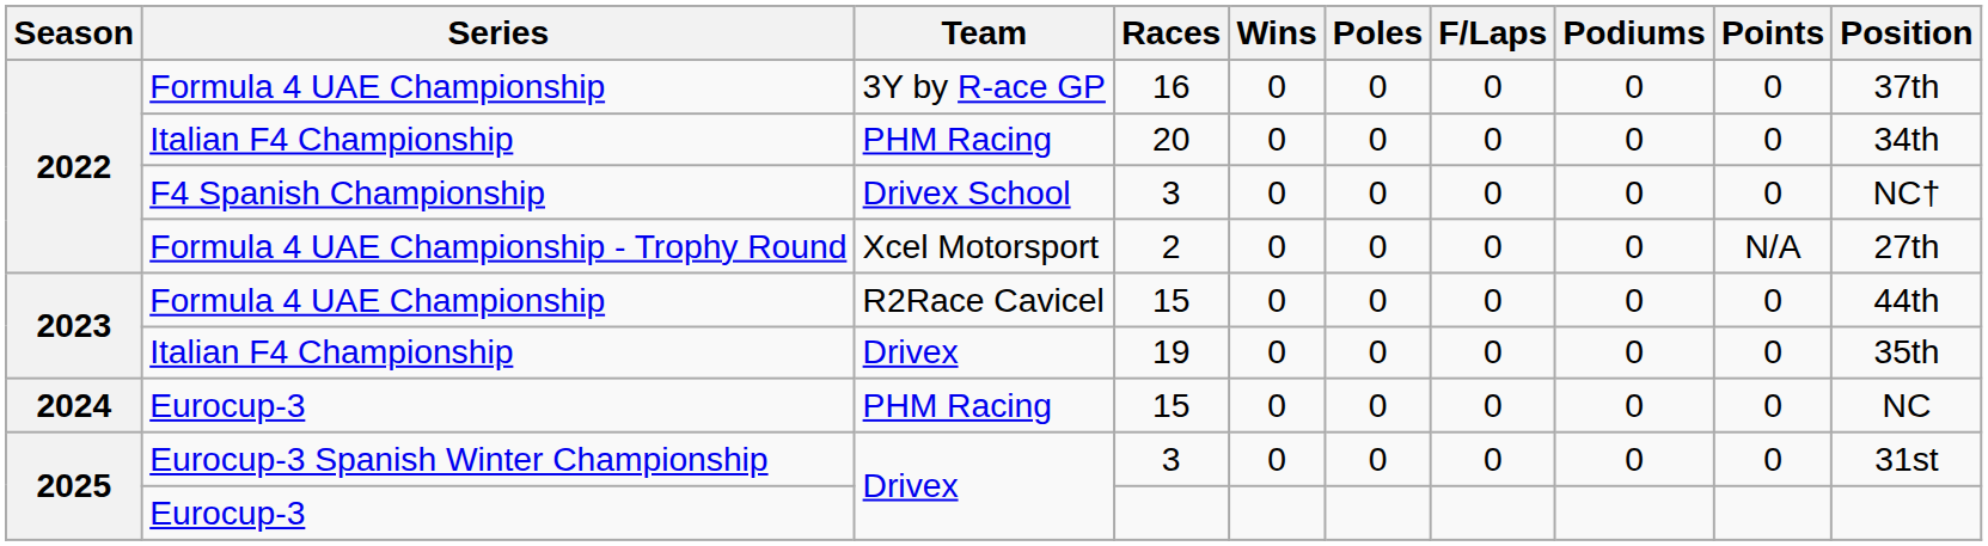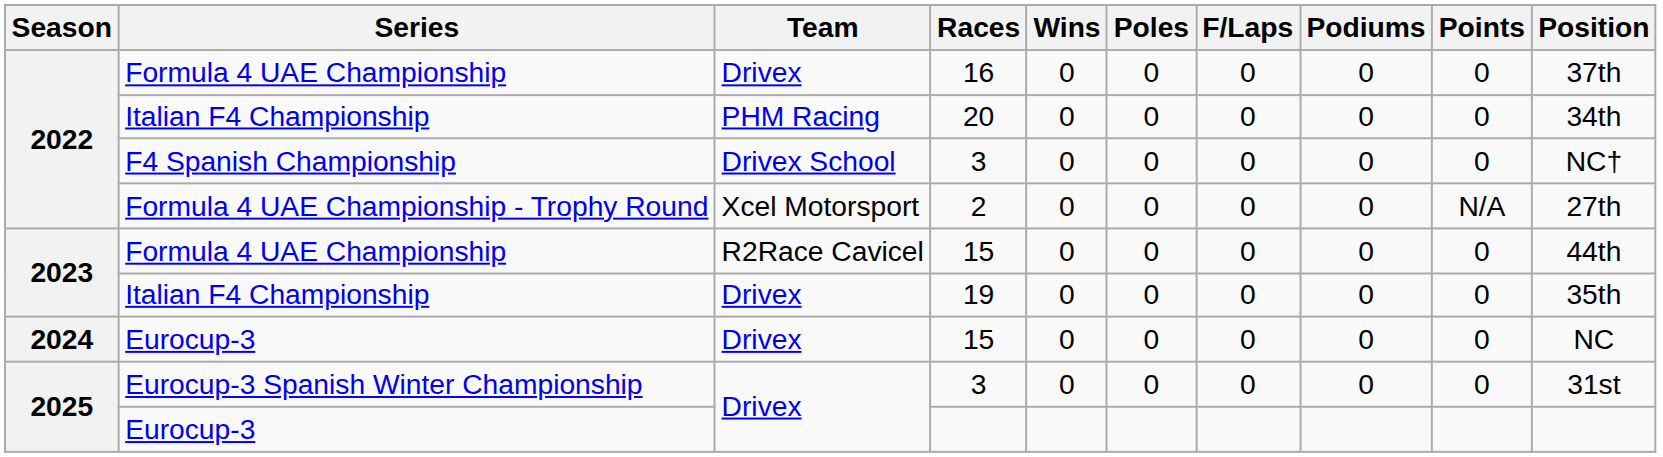 <table class="wikitable" style="font-size: 90%; text-align:center">
 <tr>
 <th>Season</th>
 <th>Series</th>
 <th>Team</th>
 <th>Races</th>
 <th>Wins</th>
 <th>Poles</th>
 <th>F/Laps</th>
 <th>Podiums</th>
 <th>Points</th>
 <th>Position</th>
 </tr>
 <tr>
 <th rowspan="4">2022</th>
 <td align=left><a href='#'>Formula 4 UAE Championship</a></td>
-<td align=left>3Y by <a href='#'>R-ace GP</a></td>
+<td align=left><a href='#'>Drivex</a></td>
 <td>16</td>
 <td>0</td>
 <td>0</td>
 <td>0</td>
 <td>0</td>
 <td>0</td>
 <td>37th</td>
 </tr>
 <tr>
 <td align=left><a href='#'>Italian F4 Championship</a></td>
 <td align=left><a href='#'>PHM Racing</a></td>
 <td>20</td>
 <td>0</td>
 <td>0</td>
 <td>0</td>
 <td>0</td>
 <td>0</td>
 <td>34th</td>
 </tr>
 <tr>
 <td align=left><a href='#'>F4 Spanish Championship</a></td>
 <td align=left><a href='#'>Drivex School</a></td>
 <td>3</td>
 <td>0</td>
 <td>0</td>
 <td>0</td>
 <td>0</td>
 <td>0</td>
 <td>NC†</td>
 </tr>
 <tr>
 <td align=left><a href='#'>Formula 4 UAE Championship - Trophy Round</a></td>
 <td align=left>Xcel Motorsport</td>
 <td>2</td>
 <td>0</td>
 <td>0</td>
 <td>0</td>
 <td>0</td>
 <td>N/A</td>
 <td>27th</td>
 </tr>
 <tr>
 <th rowspan="2">2023</th>
 <td align=left><a href='#'>Formula 4 UAE Championship</a></td>
 <td align=left>R2Race Cavicel</td>
 <td>15</td>
 <td>0</td>
 <td>0</td>
 <td>0</td>
 <td>0</td>
 <td>0</td>
 <td>44th</td>
 </tr>
 <tr>
 <td align=left><a href='#'>Italian F4 Championship</a></td>
 <td align=left><a href='#'>Drivex</a></td>
 <td>19</td>
 <td>0</td>
 <td>0</td>
 <td>0</td>
 <td>0</td>
 <td>0</td>
 <td>35th</td>
 </tr>
 <tr>
 <th>2024</th>
 <td align=left><a href='#'>Eurocup-3</a></td>
-<td align=left><a href='#'>PHM Racing</a></td>
+<td align=left><a href='#'>Drivex</a></td>
 <td>15</td>
 <td>0</td>
 <td>0</td>
 <td>0</td>
 <td>0</td>
 <td>0</td>
 <td>NC</td>
 </tr>
 <tr>
 <th rowspan="2">2025</th>
 <td align=left><a href='#'>Eurocup-3 Spanish Winter Championship</a></td>
 <td rowspan="2" align=left><a href='#'>Drivex</a></td>
 <td>3</td>
 <td>0</td>
 <td>0</td>
 <td>0</td>
 <td>0</td>
 <td>0</td>
 <td>31st</td>
 </tr>
 <tr>
 <td align=left><a href='#'>Eurocup-3</a></td>
 <td></td>
 <td></td>
 <td></td>
 <td></td>
 <td></td>
 <td></td>
 <td></td>
 </tr>
 </table>
